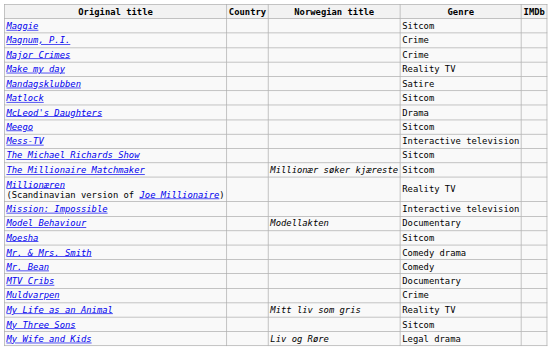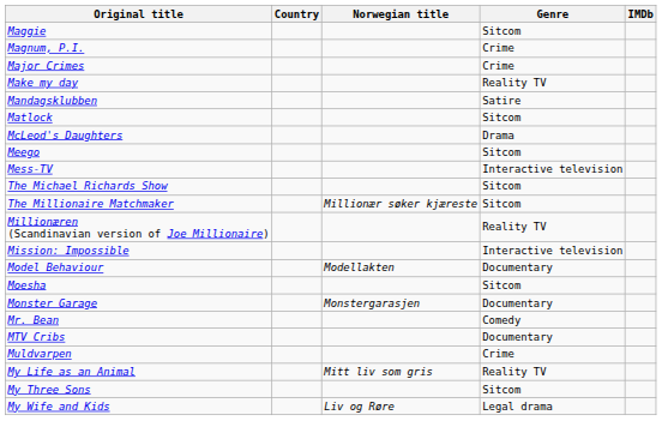 <table class="wikitable">
 <tr>
 <th>Original title</th>
 <th>Country</th>
 <th>Norwegian title</th>
 <th>Genre</th>
 <th>IMDb</th>
 </tr>
 <tr>
 <td><em><a href='#'>Maggie</a></em></td>
 <td></td>
 <td></td>
 <td>Sitcom</td>
 <td></td>
 </tr>
 <tr>
 <td><em><a href='#'>Magnum, P.I.</a></em></td>
 <td></td>
 <td></td>
 <td>Crime</td>
 <td></td>
 </tr>
 <tr>
 <td><em><a href='#'>Major Crimes</a></em></td>
 <td></td>
 <td></td>
 <td>Crime</td>
 <td></td>
 </tr>
 <tr>
 <td><em><a href='#'>Make my day</a></em></td>
 <td></td>
 <td></td>
 <td>Reality TV</td>
 <td></td>
 </tr>
 <tr>
 <td><em><a href='#'>Mandagsklubben</a></em></td>
 <td></td>
 <td></td>
 <td>Satire</td>
 <td></td>
 </tr>
 <tr>
 <td><em><a href='#'>Matlock</a></em></td>
 <td></td>
 <td></td>
 <td>Sitcom</td>
 <td></td>
 </tr>
 <tr>
 <td><em><a href='#'>McLeod's Daughters</a></em></td>
 <td></td>
 <td></td>
 <td>Drama</td>
 <td></td>
 </tr>
 <tr>
 <td><em><a href='#'>Meego</a></em></td>
 <td></td>
 <td></td>
 <td>Sitcom</td>
 <td></td>
 </tr>
 <tr>
 <td><em><a href='#'>Mess-TV</a></em></td>
 <td></td>
 <td></td>
 <td>Interactive television</td>
 <td></td>
 </tr>
 <tr>
 <td><em><a href='#'>The Michael Richards Show</a></em></td>
 <td></td>
 <td></td>
 <td>Sitcom</td>
 <td></td>
 </tr>
 <tr>
 <td><em><a href='#'>The Millionaire Matchmaker</a></em></td>
 <td></td>
 <td><em>Millionær søker kjæreste</em></td>
 <td>Sitcom</td>
 <td></td>
 </tr>
 <tr>
 <td><em><a href='#'>Millionæren</a></em> <br> (Scandinavian version of <em><a href='#'>Joe Millionaire</a></em>)</td>
 <td>  </td>
 <td></td>
 <td>Reality TV</td>
 <td></td>
 </tr>
 <tr>
 <td><em><a href='#'>Mission: Impossible</a></em></td>
 <td></td>
 <td></td>
 <td>Interactive television</td>
 <td></td>
 </tr>
 <tr>
 <td><em><a href='#'>Model Behaviour</a></em></td>
 <td></td>
 <td><em>Modellakten</em></td>
 <td>Documentary</td>
 <td></td>
 </tr>
 <tr>
 <td><em><a href='#'>Moesha</a></em></td>
 <td></td>
 <td></td>
 <td>Sitcom</td>
 <td></td>
 </tr>
 <tr>
-<td><em><a href='#'>Mr. & Mrs. Smith</a></em></td>
+<td><em><a href='#'>Monster Garage</a></em></td>
 <td></td>
-<td></td>
-<td>Comedy drama</td>
+<td><em>Monstergarasjen</em></td>
+<td>Documentary</td>
 <td></td>
 </tr>
 <tr>
 <td><em><a href='#'>Mr. Bean</a></em></td>
 <td></td>
 <td></td>
 <td>Comedy</td>
 <td></td>
 </tr>
 <tr>
 <td><em><a href='#'>MTV Cribs</a></em></td>
 <td></td>
 <td></td>
 <td>Documentary</td>
 <td></td>
 </tr>
 <tr>
 <td><em><a href='#'>Muldvarpen</a></em></td>
 <td></td>
 <td></td>
 <td>Crime</td>
 <td></td>
 </tr>
 <tr>
 <td><em><a href='#'>My Life as an Animal</a></em></td>
 <td></td>
 <td><em>Mitt liv som gris</em></td>
 <td>Reality TV</td>
 <td></td>
 </tr>
 <tr>
 <td><em><a href='#'>My Three Sons</a></em></td>
 <td></td>
 <td></td>
 <td>Sitcom</td>
 <td></td>
 </tr>
 <tr>
 <td><em><a href='#'>My Wife and Kids</a></em></td>
 <td></td>
 <td><em>Liv og Røre</em></td>
 <td>Legal drama</td>
 <td></td>
 </tr>
 </table>
